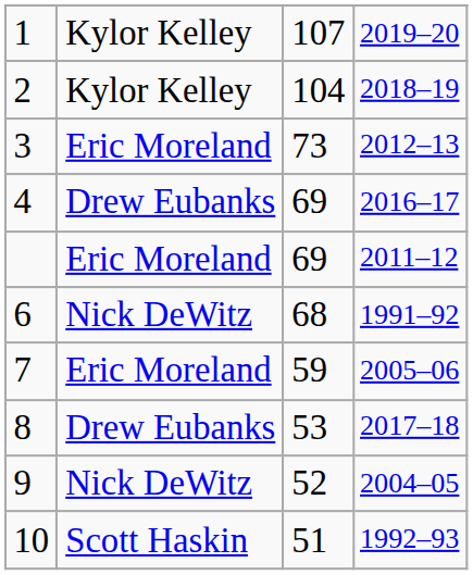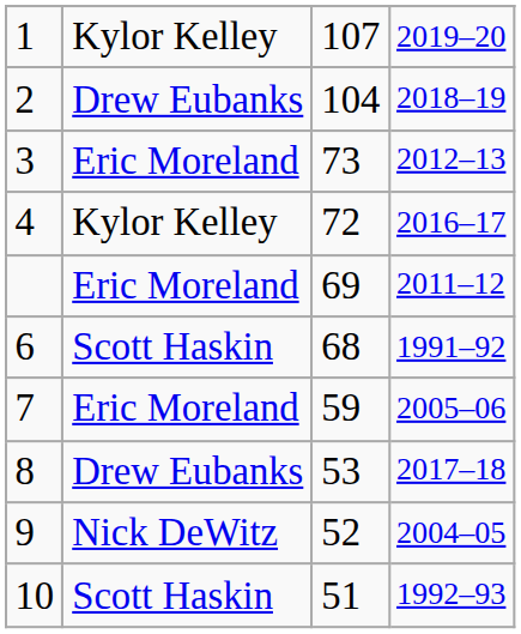 <table class="wikitable">
 <tr>
 </tr>
 <tr>
 <td>1</td>
 <td>Kylor Kelley</td>
 <td>107</td>
 <td style="font-size:80%;"><a href='#'>2019–20</a></td>
 </tr>
 <tr>
 <td>2</td>
-<td>Kylor Kelley</td>
+<td><a href='#'>Drew Eubanks</a></td>
 <td>104</td>
 <td style="font-size:80%;"><a href='#'>2018–19</a></td>
 </tr>
 <tr>
 <td>3</td>
 <td><a href='#'>Eric Moreland</a></td>
 <td>73</td>
 <td style="font-size:80%;"><a href='#'>2012–13</a></td>
 </tr>
 <tr>
 <td>4</td>
-<td><a href='#'>Drew Eubanks</a></td>
-<td>69</td>
+<td>Kylor Kelley</td>
+<td>72</td>
 <td style="font-size:80%;"><a href='#'>2016–17</a></td>
 </tr>
 <tr>
 <td></td>
 <td><a href='#'>Eric Moreland</a></td>
 <td>69</td>
 <td style="font-size:80%;"><a href='#'>2011–12</a></td>
 </tr>
 <tr>
 <td>6</td>
-<td><a href='#'>Nick DeWitz</a></td>
+<td><a href='#'>Scott Haskin</a></td>
 <td>68</td>
 <td style="font-size:80%;"><a href='#'>1991–92</a></td>
 </tr>
 <tr>
 <td>7</td>
 <td><a href='#'>Eric Moreland</a></td>
 <td>59</td>
 <td style="font-size:80%;"><a href='#'>2005–06</a></td>
 </tr>
 <tr>
 <td>8</td>
 <td><a href='#'>Drew Eubanks</a></td>
 <td>53</td>
 <td style="font-size:80%;"><a href='#'>2017–18</a></td>
 </tr>
 <tr>
 <td>9</td>
 <td><a href='#'>Nick DeWitz</a></td>
 <td>52</td>
 <td style="font-size:80%;"><a href='#'>2004–05</a></td>
 </tr>
 <tr>
 <td>10</td>
 <td><a href='#'>Scott Haskin</a></td>
 <td>51</td>
 <td style="font-size:80%;"><a href='#'>1992–93</a></td>
 </tr>
 </table>
